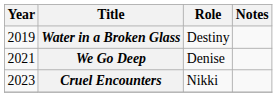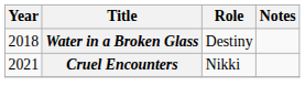 <table class="wikitable plainrowheaders sortable">
 <tr>
 <th scope="col">Year</th>
 <th scope="col">Title</th>
 <th scope="col">Role</th>
 <th scope="col" class="unsortable">Notes</th>
 </tr>
 <tr>
-<td>2019</td>
+<td>2018</td>
 <th scope="row"><em>Water in a Broken Glass</em></th>
 <td>Destiny</td>
 <td></td>
 </tr>
 <tr>
 <td>2021</td>
-<th scope="row"><em>We Go Deep</em></th>
-<td>Denise</td>
-<td></td>
-</tr>
-<tr>
-<td>2023</td>
 <th scope="row"><em>Cruel Encounters</em></th>
 <td>Nikki</td>
 <td></td>
 </tr>
 <tr>
 </tr>
 </table>
